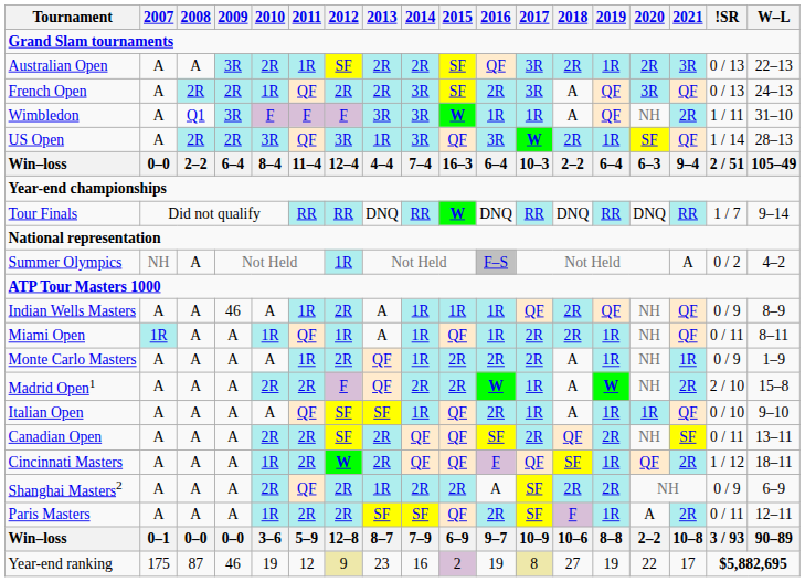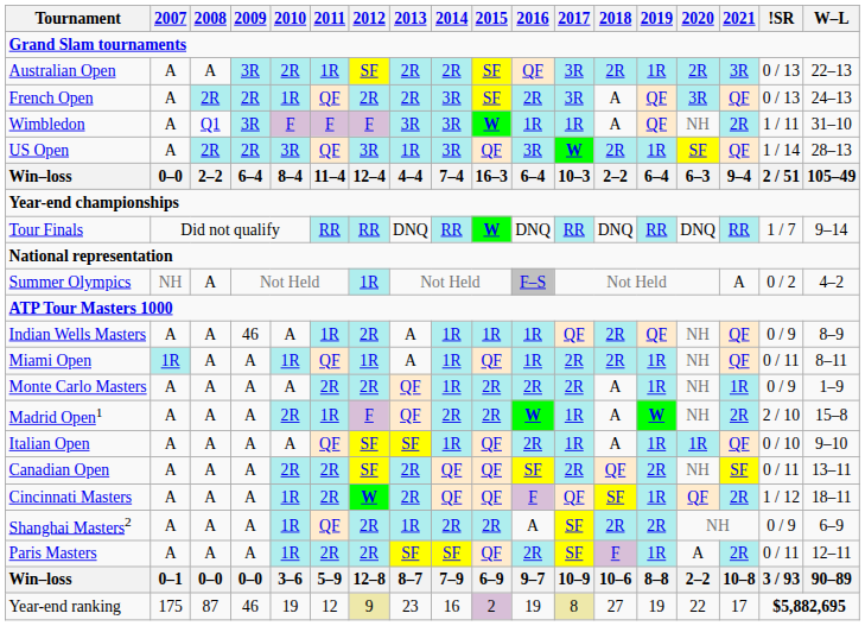 <table class=wikitable style=text-align:center;font-size:97%>
 <tr>
 <th>Tournament</th>
 <th><a href='#'>2007</a></th>
 <th><a href='#'>2008</a></th>
 <th><a href='#'>2009</a></th>
 <th><a href='#'>2010</a></th>
 <th><a href='#'>2011</a></th>
 <th><a href='#'>2012</a></th>
 <th><a href='#'>2013</a></th>
 <th><a href='#'>2014</a></th>
 <th><a href='#'>2015</a></th>
 <th><a href='#'>2016</a></th>
 <th><a href='#'>2017</a></th>
 <th><a href='#'>2018</a></th>
 <th><a href='#'>2019</a></th>
 <th><a href='#'>2020</a></th>
 <th><a href='#'>2021</a></th>
 <th>!SR</th>
 <th>W–L</th>
 </tr>
 <tr>
 <td colspan="19" align="left"><strong><a href='#'>Grand Slam tournaments</a></strong></td>
 </tr>
 <tr>
 <td align=left><a href='#'>Australian Open</a></td>
 <td>A</td>
 <td>A</td>
 <td bgcolor=afeeee><a href='#'>3R</a></td>
 <td bgcolor=afeeee><a href='#'>2R</a></td>
 <td bgcolor=afeeee><a href='#'>1R</a></td>
 <td bgcolor=yellow><a href='#'>SF</a></td>
 <td bgcolor=afeeee><a href='#'>2R</a></td>
 <td bgcolor=afeeee><a href='#'>2R</a></td>
 <td bgcolor=yellow><a href='#'>SF</a></td>
 <td bgcolor=ffebcd><a href='#'>QF</a></td>
 <td bgcolor=afeeee><a href='#'>3R</a></td>
 <td bgcolor=afeeee><a href='#'>2R</a></td>
 <td bgcolor=afeeee><a href='#'>1R</a></td>
 <td bgcolor=afeeee><a href='#'>2R</a></td>
 <td bgcolor=afeeee><a href='#'>3R</a></td>
 <td>0 / 13</td>
 <td>22–13</td>
 </tr>
 <tr>
 <td align=left><a href='#'>French Open</a></td>
 <td>A</td>
 <td bgcolor=afeeee><a href='#'>2R</a></td>
 <td bgcolor=afeeee><a href='#'>2R</a></td>
 <td bgcolor=afeeee><a href='#'>1R</a></td>
 <td bgcolor=ffebcd><a href='#'>QF</a></td>
 <td bgcolor=afeeee><a href='#'>2R</a></td>
 <td bgcolor=afeeee><a href='#'>2R</a></td>
 <td bgcolor=afeeee><a href='#'>3R</a></td>
 <td bgcolor=yellow><a href='#'>SF</a></td>
 <td bgcolor=afeeee><a href='#'>2R</a></td>
 <td bgcolor=afeeee><a href='#'>3R</a></td>
 <td>A</td>
 <td bgcolor=ffebcd><a href='#'>QF</a></td>
 <td bgcolor=afeeee><a href='#'>3R</a></td>
 <td bgcolor=ffebcd><a href='#'>QF</a></td>
 <td>0 / 13</td>
 <td>24–13</td>
 </tr>
 <tr>
 <td align=left><a href='#'>Wimbledon</a></td>
 <td>A</td>
 <td><a href='#'>Q1</a></td>
 <td bgcolor=afeeee><a href='#'>3R</a></td>
 <td bgcolor=thistle><a href='#'>F</a></td>
 <td bgcolor=thistle><a href='#'>F</a></td>
 <td bgcolor=thistle><a href='#'>F</a></td>
 <td bgcolor=afeeee><a href='#'>3R</a></td>
 <td bgcolor=afeeee><a href='#'>3R</a></td>
 <td bgcolor=lime><a href='#'><strong>W</strong></a></td>
 <td bgcolor=afeeee><a href='#'>1R</a></td>
 <td bgcolor=afeeee><a href='#'>1R</a></td>
 <td>A</td>
 <td bgcolor=ffebcd><a href='#'>QF</a></td>
 <td style=color:#767676>NH</td>
 <td bgcolor=afeeee><a href='#'>2R</a></td>
 <td>1 / 11</td>
 <td>31–10</td>
 </tr>
 <tr>
 <td align=left><a href='#'>US Open</a></td>
 <td>A</td>
 <td bgcolor=afeeee><a href='#'>2R</a></td>
 <td bgcolor=afeeee><a href='#'>2R</a></td>
 <td bgcolor=afeeee><a href='#'>3R</a></td>
 <td bgcolor=ffebcd><a href='#'>QF</a></td>
 <td bgcolor=afeeee><a href='#'>3R</a></td>
 <td bgcolor=afeeee><a href='#'>1R</a></td>
 <td bgcolor=afeeee><a href='#'>3R</a></td>
 <td bgcolor=ffebcd><a href='#'>QF</a></td>
 <td bgcolor=afeeee><a href='#'>3R</a></td>
 <td bgcolor=lime><a href='#'><strong>W</strong></a></td>
 <td bgcolor=afeeee><a href='#'>2R</a></td>
 <td bgcolor=afeeee><a href='#'>1R</a></td>
 <td bgcolor=yellow><a href='#'>SF</a></td>
 <td bgcolor=ffebcd><a href='#'>QF</a></td>
 <td>1 / 14</td>
 <td>28–13</td>
 </tr>
 <tr>
 <th style=text-align:left>Win–loss</th>
 <th>0–0</th>
 <th>2–2</th>
 <th>6–4</th>
 <th>8–4</th>
 <th>11–4</th>
 <th>12–4</th>
 <th>4–4</th>
 <th>7–4</th>
 <th>16–3</th>
 <th>6–4</th>
 <th>10–3</th>
 <th>2–2</th>
 <th>6–4</th>
 <th>6–3</th>
 <th>9–4</th>
 <th>2 / 51</th>
 <th>105–49</th>
 </tr>
 <tr>
 <td colspan="19" style="text-align:left;"><strong>Year-end championships</strong></td>
 </tr>
 <tr>
 <td align=left><a href='#'>Tour Finals</a></td>
 <td colspan=4>Did not qualify</td>
 <td bgcolor=afeeee><a href='#'>RR</a></td>
 <td bgcolor=afeeee><a href='#'>RR</a></td>
 <td>DNQ</td>
 <td bgcolor=afeeee><a href='#'>RR</a></td>
 <td bgcolor=lime><a href='#'><strong>W</strong></a></td>
 <td>DNQ</td>
 <td bgcolor=afeeee><a href='#'>RR</a></td>
 <td>DNQ</td>
 <td bgcolor=afeeee><a href='#'>RR</a></td>
 <td>DNQ</td>
 <td bgcolor=afeeee><a href='#'>RR</a></td>
 <td>1 / 7</td>
 <td>9–14</td>
 </tr>
 <tr>
 <td colspan="19" style="text-align:left;"><strong>National representation</strong></td>
 </tr>
 <tr>
 <td align=left><a href='#'>Summer Olympics</a></td>
 <td style=color:#767676>NH</td>
 <td>A</td>
 <td colspan=3 style=color:#767676>Not Held</td>
 <td bgcolor=afeeee><a href='#'>1R</a></td>
 <td colspan=3 style=color:#767676>Not Held</td>
 <td bgcolor=silver><a href='#'>F–S</a></td>
 <td colspan=4 style=color:#767676>Not Held</td>
 <td>A</td>
 <td>0 / 2</td>
 <td>4–2</td>
 </tr>
 <tr>
 <td colspan="19" style="text-align:left;"><strong><a href='#'>ATP Tour Masters 1000</a></strong></td>
 </tr>
 <tr>
 <td align=left><a href='#'>Indian Wells Masters</a></td>
 <td>A</td>
 <td>A</td>
 <td>46</td>
 <td>A</td>
 <td bgcolor=afeeee><a href='#'>1R</a></td>
 <td bgcolor=afeeee><a href='#'>2R</a></td>
 <td>A</td>
 <td bgcolor=afeeee><a href='#'>1R</a></td>
 <td bgcolor=afeeee><a href='#'>1R</a></td>
 <td bgcolor=afeeee><a href='#'>1R</a></td>
 <td bgcolor=ffebcd><a href='#'>QF</a></td>
 <td bgcolor=afeeee><a href='#'>2R</a></td>
 <td bgcolor=ffebcd><a href='#'>QF</a></td>
 <td style=color:#767676>NH</td>
 <td bgcolor=ffebcd><a href='#'>QF</a></td>
 <td>0 / 9</td>
 <td>8–9</td>
 </tr>
 <tr>
 <td align=left><a href='#'>Miami Open</a></td>
 <td bgcolor=afeeee><a href='#'>1R</a></td>
 <td>A</td>
 <td>A</td>
 <td bgcolor=afeeee><a href='#'>1R</a></td>
 <td bgcolor=ffebcd><a href='#'>QF</a></td>
 <td bgcolor=afeeee><a href='#'>1R</a></td>
 <td>A</td>
 <td bgcolor=afeeee><a href='#'>1R</a></td>
 <td bgcolor=ffebcd><a href='#'>QF</a></td>
 <td bgcolor=afeeee><a href='#'>1R</a></td>
 <td bgcolor=afeeee><a href='#'>2R</a></td>
 <td bgcolor=afeeee><a href='#'>2R</a></td>
 <td bgcolor=afeeee><a href='#'>1R</a></td>
 <td style=color:#767676>NH</td>
 <td bgcolor=ffebcd><a href='#'>QF</a></td>
 <td>0 / 11</td>
 <td>8–11</td>
 </tr>
 <tr>
 <td align=left><a href='#'>Monte Carlo Masters</a></td>
 <td>A</td>
 <td>A</td>
 <td>A</td>
 <td>A</td>
-<td bgcolor=afeeee><a href='#'>1R</a></td>
+<td bgcolor=afeeee><a href='#'>2R</a></td>
 <td bgcolor=afeeee><a href='#'>2R</a></td>
 <td bgcolor=ffebcd><a href='#'>QF</a></td>
 <td bgcolor=afeeee><a href='#'>1R</a></td>
 <td bgcolor=afeeee><a href='#'>2R</a></td>
 <td bgcolor=afeeee><a href='#'>2R</a></td>
 <td bgcolor=afeeee><a href='#'>2R</a></td>
 <td>A</td>
 <td bgcolor=afeeee><a href='#'>1R</a></td>
 <td style=color:#767676>NH</td>
 <td bgcolor=afeeee><a href='#'>1R</a></td>
 <td>0 / 9</td>
 <td>1–9</td>
 </tr>
 <tr>
 <td align=left><a href='#'>Madrid Open</a><sup>1</sup></td>
 <td>A</td>
 <td>A</td>
 <td>A</td>
 <td bgcolor=afeeee><a href='#'>2R</a></td>
-<td bgcolor=afeeee><a href='#'>2R</a></td>
+<td bgcolor=afeeee><a href='#'>1R</a></td>
 <td style="background:thistle;"><a href='#'>F</a></td>
 <td bgcolor=ffebcd><a href='#'>QF</a></td>
 <td bgcolor=afeeee><a href='#'>2R</a></td>
 <td bgcolor=afeeee><a href='#'>2R</a></td>
 <td bgcolor=lime><a href='#'><strong>W</strong></a></td>
 <td bgcolor=afeeee><a href='#'>1R</a></td>
 <td>A</td>
 <td bgcolor=lime><a href='#'><strong>W</strong></a></td>
 <td style=color:#767676>NH</td>
 <td bgcolor=afeeee><a href='#'>2R</a></td>
 <td>2 / 10</td>
 <td>15–8</td>
 </tr>
 <tr>
 <td align=left><a href='#'>Italian Open</a></td>
 <td>A</td>
 <td>A</td>
 <td>A</td>
 <td>A</td>
 <td bgcolor=ffebcd><a href='#'>QF</a></td>
 <td style="background:yellow;"><a href='#'>SF</a></td>
 <td style="background:yellow;"><a href='#'>SF</a></td>
 <td bgcolor=afeeee><a href='#'>1R</a></td>
 <td bgcolor=ffebcd><a href='#'>QF</a></td>
 <td bgcolor=afeeee><a href='#'>2R</a></td>
 <td bgcolor=afeeee><a href='#'>1R</a></td>
 <td>A</td>
 <td bgcolor=afeeee><a href='#'>1R</a></td>
 <td bgcolor=afeeee><a href='#'>1R</a></td>
 <td bgcolor=ffebcd><a href='#'>QF</a></td>
 <td>0 / 10</td>
 <td>9–10</td>
 </tr>
 <tr>
 <td align=left><a href='#'>Canadian Open</a></td>
 <td>A</td>
 <td>A</td>
 <td>A</td>
 <td bgcolor=afeeee><a href='#'>2R</a></td>
 <td bgcolor=afeeee><a href='#'>2R</a></td>
 <td bgcolor=yellow><a href='#'>SF</a></td>
 <td bgcolor=afeeee><a href='#'>2R</a></td>
 <td bgcolor=ffebcd><a href='#'>QF</a></td>
 <td bgcolor=ffebcd><a href='#'>QF</a></td>
 <td bgcolor=yellow><a href='#'>SF</a></td>
 <td bgcolor=afeeee><a href='#'>2R</a></td>
 <td bgcolor=ffebcd><a href='#'>QF</a></td>
 <td bgcolor=afeeee><a href='#'>2R</a></td>
 <td style=color:#767676>NH</td>
 <td bgcolor=yellow><a href='#'>SF</a></td>
 <td>0 / 11</td>
 <td>13–11</td>
 </tr>
 <tr>
 <td align=left><a href='#'>Cincinnati Masters</a></td>
 <td>A</td>
 <td>A</td>
 <td>A</td>
 <td bgcolor=afeeee><a href='#'>1R</a></td>
 <td bgcolor=afeeee><a href='#'>2R</a></td>
 <td bgcolor=lime><a href='#'><strong>W</strong></a></td>
 <td bgcolor=afeeee><a href='#'>2R</a></td>
 <td bgcolor=ffebcd><a href='#'>QF</a></td>
 <td bgcolor=ffebcd><a href='#'>QF</a></td>
 <td bgcolor=thistle><a href='#'>F</a></td>
 <td bgcolor=ffebcd><a href='#'>QF</a></td>
 <td bgcolor=yellow><a href='#'>SF</a></td>
 <td bgcolor=afeeee><a href='#'>1R</a></td>
 <td bgcolor=ffebcd><a href='#'>QF</a></td>
 <td bgcolor=afeeee><a href='#'>2R</a></td>
 <td>1 / 12</td>
 <td>18–11</td>
 </tr>
 <tr>
 <td align=left><a href='#'>Shanghai Masters</a><sup>2</sup></td>
 <td>A</td>
 <td>A</td>
 <td>A</td>
-<td bgcolor=afeeee><a href='#'>2R</a></td>
+<td bgcolor=afeeee><a href='#'>1R</a></td>
 <td bgcolor=ffebcd><a href='#'>QF</a></td>
 <td bgcolor=afeeee><a href='#'>2R</a></td>
 <td bgcolor=afeeee><a href='#'>1R</a></td>
 <td bgcolor=afeeee><a href='#'>2R</a></td>
 <td bgcolor=afeeee><a href='#'>2R</a></td>
 <td>A</td>
 <td bgcolor=yellow><a href='#'>SF</a></td>
 <td bgcolor=afeeee><a href='#'>2R</a></td>
 <td bgcolor=afeeee><a href='#'>2R</a></td>
 <td colspan=2 style=color:#767676>NH</td>
 <td>0 / 9</td>
 <td>6–9</td>
 </tr>
 <tr>
 <td align=left><a href='#'>Paris Masters</a></td>
 <td>A</td>
 <td>A</td>
 <td>A</td>
 <td bgcolor=afeeee><a href='#'>1R</a></td>
 <td bgcolor=afeeee><a href='#'>2R</a></td>
 <td bgcolor=afeeee><a href='#'>2R</a></td>
 <td bgcolor=yellow><a href='#'>SF</a></td>
 <td bgcolor=yellow><a href='#'>SF</a></td>
 <td bgcolor=ffebcd><a href='#'>QF</a></td>
 <td bgcolor=afeeee><a href='#'>2R</a></td>
 <td bgcolor=yellow><a href='#'>SF</a></td>
 <td bgcolor=thistle><a href='#'>F</a></td>
 <td bgcolor=afeeee><a href='#'>1R</a></td>
 <td>A</td>
 <td bgcolor=afeeee><a href='#'>2R</a></td>
 <td>0 / 11</td>
 <td>12–11</td>
 </tr>
 <tr>
 <th style=text-align:left>Win–loss</th>
 <th>0–1</th>
 <th>0–0</th>
 <th>0–0</th>
 <th>3–6</th>
 <th>5–9</th>
 <th>12–8</th>
 <th>8–7</th>
 <th>7–9</th>
 <th>6–9</th>
 <th>9–7</th>
 <th>10–9</th>
 <th>10–6</th>
 <th>8–8</th>
 <th>2–2</th>
 <th>10–8</th>
 <th>3 / 93</th>
 <th>90–89</th>
 </tr>
 <tr>
 <td align=left>Year-end ranking</td>
 <td>175</td>
 <td>87</td>
 <td>46</td>
 <td>19</td>
 <td>12</td>
 <td bgcolor=eee8aa>9</td>
 <td>23</td>
 <td>16</td>
 <td style="background:thistle;">2</td>
 <td>19</td>
 <td bgcolor=eee8aa>8</td>
 <td>27</td>
 <td>19</td>
 <td>22</td>
 <td>17</td>
 <td colspan=2><strong>$5,882,695</strong></td>
 </tr>
 </table>
